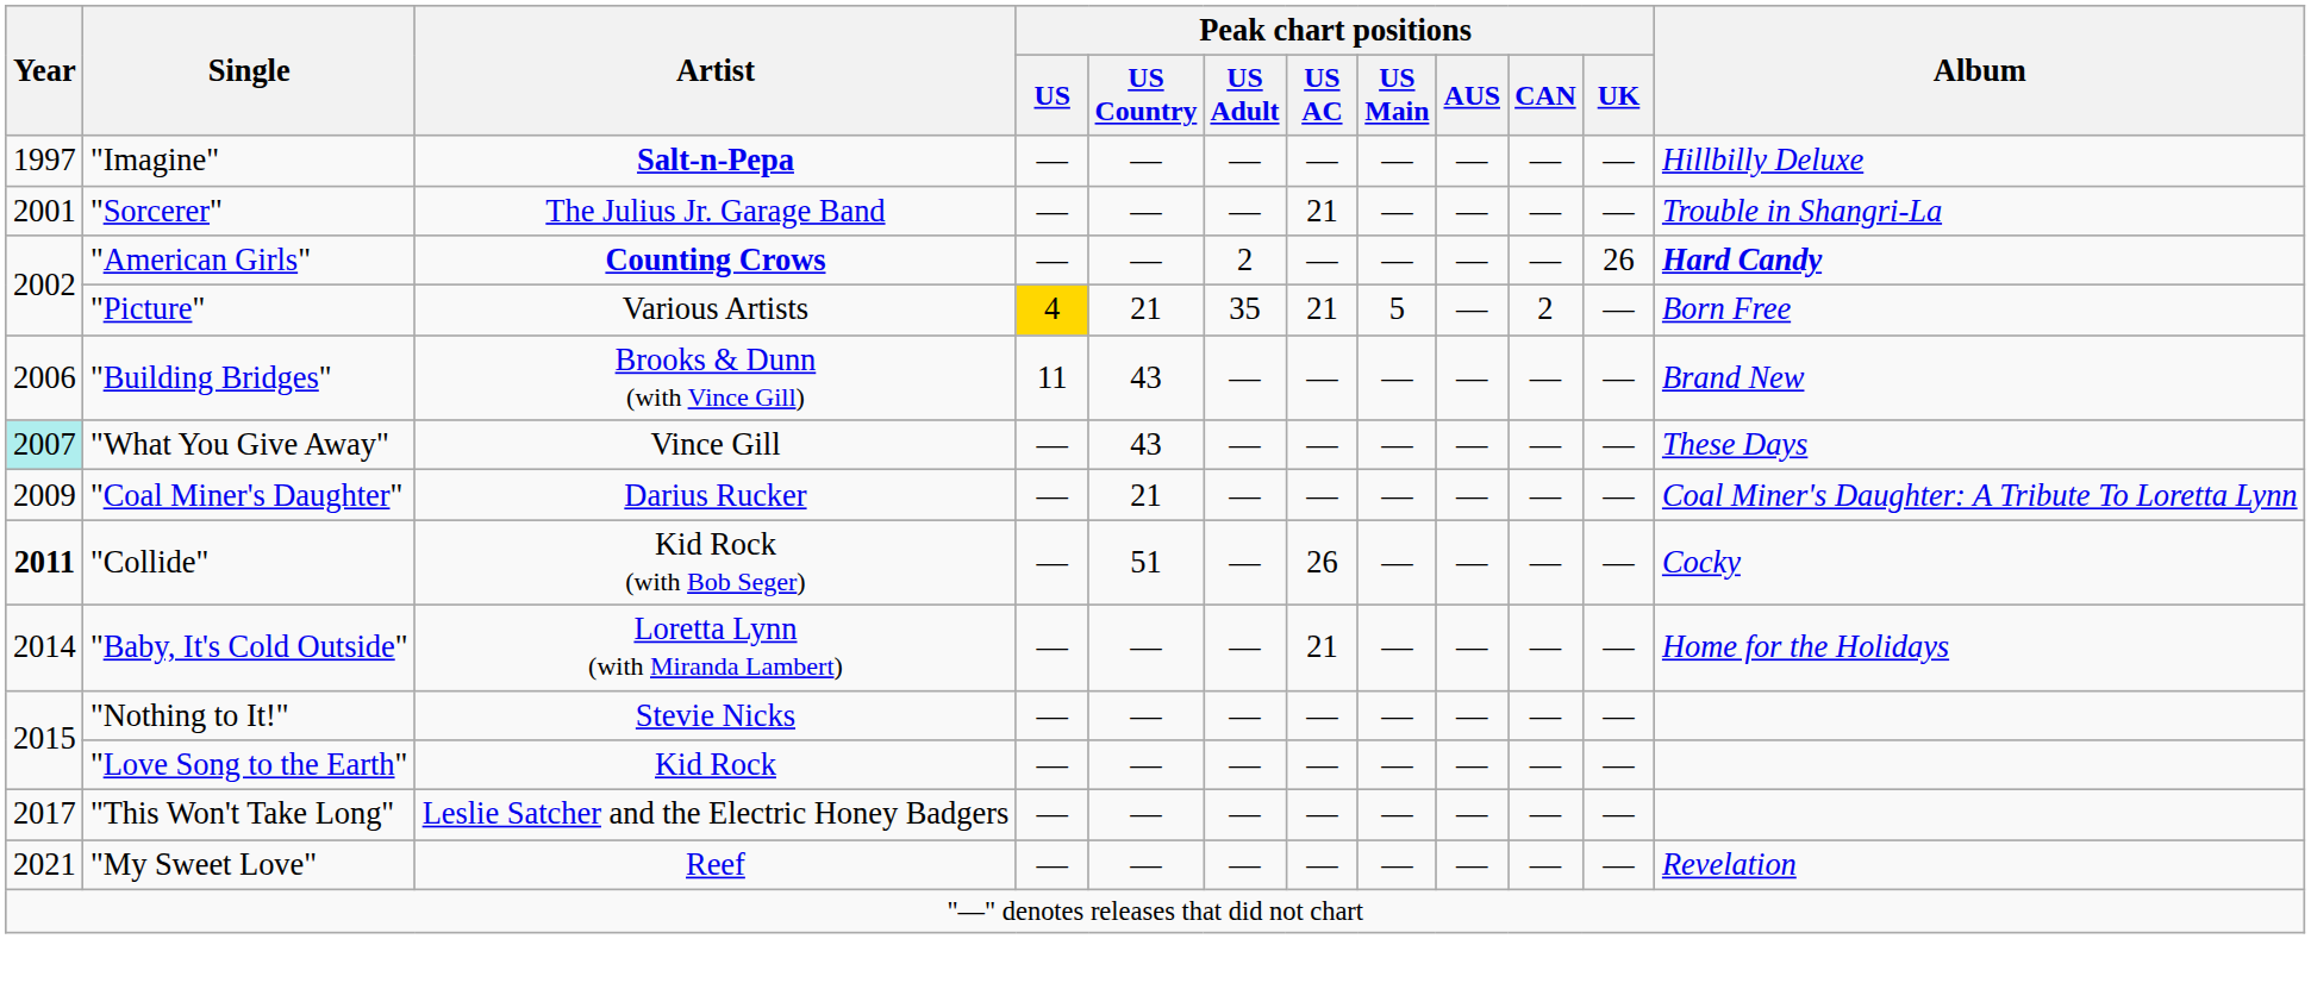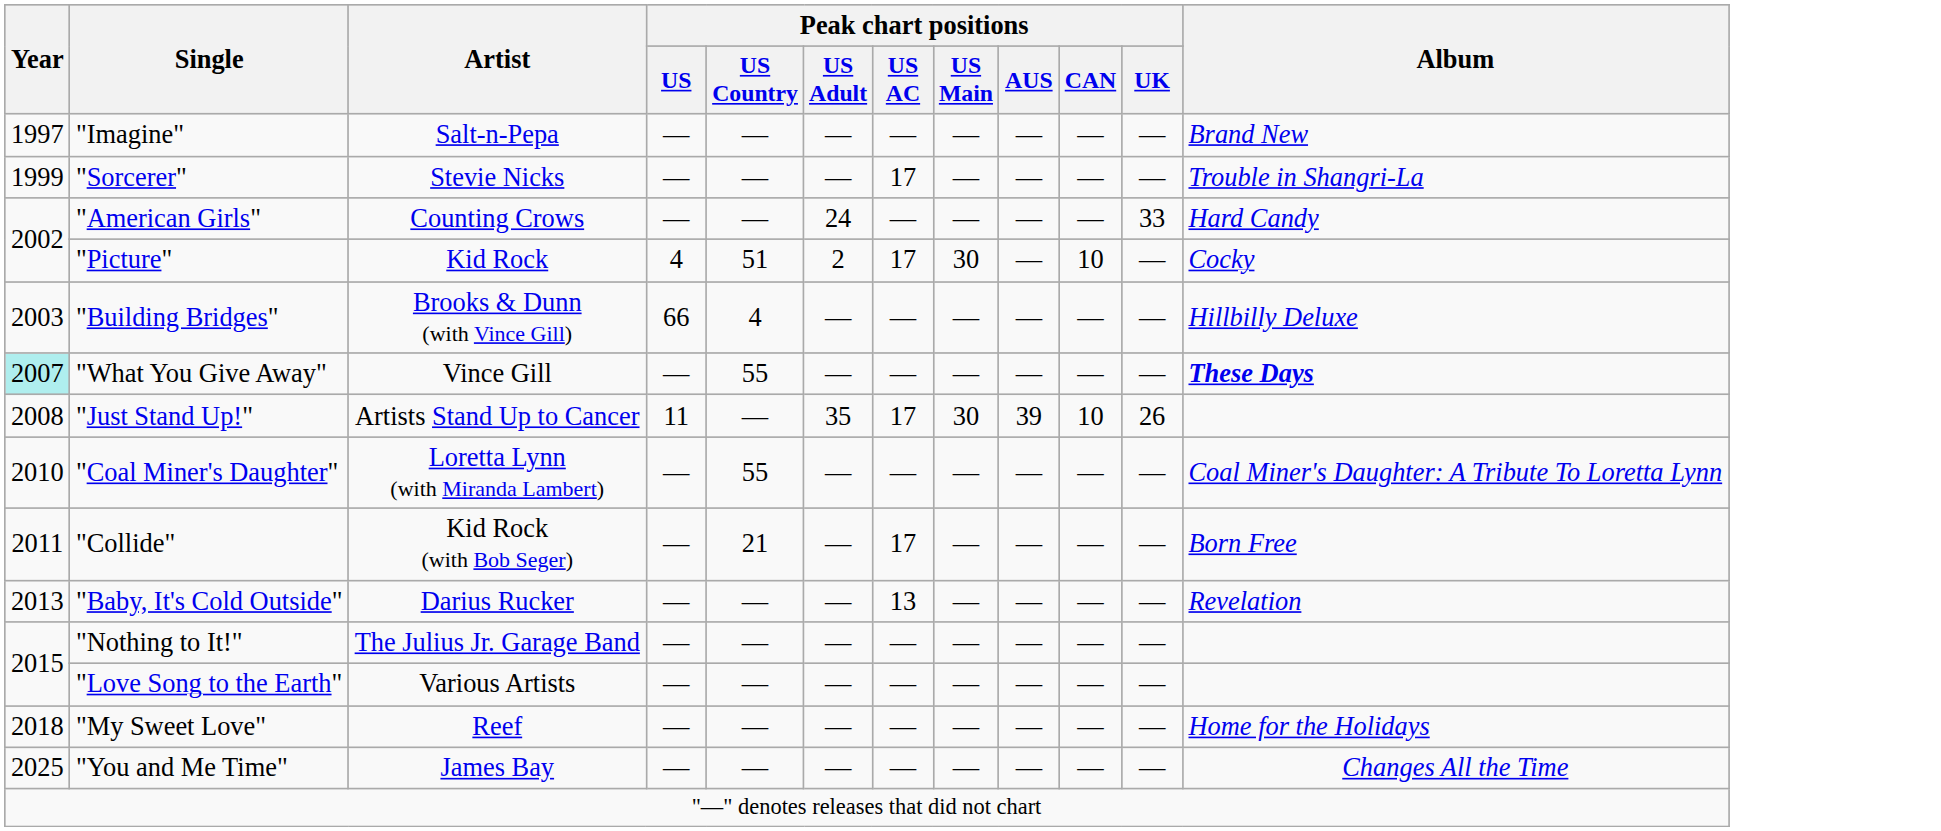 <table class="wikitable" style="text-align:center;">
 <tr>
 <th rowspan="2">Year</th>
 <th rowspan="2">Single</th>
 <th rowspan="2">Artist</th>
 <th colspan="8">Peak chart positions</th>
 <th rowspan="2">Album</th>
 </tr>
 <tr style="font-size:90%;">
 <th style="width:30px;"><a href='#'>US</a></th>
 <th style="width:30px;"><a href='#'>US Country</a></th>
 <th style="width:30px;"><a href='#'>US Adult</a></th>
 <th style="width:30px;"><a href='#'>US AC</a></th>
 <th style="width:30px;"><a href='#'>US Main</a></th>
 <th style="width:30px;"><a href='#'>AUS</a></th>
 <th style="width:30px;"><a href='#'>CAN</a></th>
 <th style="width:30px;"><a href='#'>UK</a></th>
 </tr>
 <tr>
 <td>1997</td>
 <td style="text-align:left;">"Imagine"</td>
-<td><strong><a href='#'>Salt-n-Pepa</a></strong></td>
+<td><a href='#'>Salt-n-Pepa</a></td>
 <td>—</td>
 <td>—</td>
+<td>—</td>
+<td>—</td>
+<td>—</td>
+<td>—</td>
+<td>—</td>
+<td>—</td>
+<td style="text-align:left;"><em><a href='#'>Brand New</a></em></td>
+</tr>
+<tr>
+<td>1999</td>
+<td style="text-align:left;">"<a href='#'>Sorcerer</a>"</td>
+<td><a href='#'>Stevie Nicks</a></td>
+<td>—</td>
+<td>—</td>
+<td>—</td>
+<td>17</td>
+<td>—</td>
+<td>—</td>
+<td>—</td>
+<td>—</td>
+<td style="text-align:left;"><em><a href='#'>Trouble in Shangri-La</a></em></td>
+</tr>
+<tr>
+<td rowspan="2">2002</td>
+<td style="text-align:left;">"<a href='#'>American Girls</a>"</td>
+<td><a href='#'>Counting Crows</a></td>
+<td>—</td>
+<td>—</td>
+<td>24</td>
+<td>—</td>
+<td>—</td>
+<td>—</td>
+<td>—</td>
+<td>33</td>
+<td style="text-align:left;"><em><a href='#'>Hard Candy</a></em></td>
+</tr>
+<tr>
+<td style="text-align:left;">"<a href='#'>Picture</a>"</td>
+<td><a href='#'>Kid Rock</a></td>
+<td>4</td>
+<td>51</td>
+<td>2</td>
+<td>17</td>
+<td>30</td>
+<td>—</td>
+<td>10</td>
+<td>—</td>
+<td style="text-align:left;"><em><a href='#'>Cocky</a></em></td>
+</tr>
+<tr>
+<td>2003</td>
+<td style="text-align:left;">"<a href='#'>Building Bridges</a>"</td>
+<td><a href='#'>Brooks & Dunn</a><br> <small>(with <a href='#'>Vince Gill</a>)</small></td>
+<td>66</td>
+<td>4</td>
 <td>—</td>
 <td>—</td>
 <td>—</td>
 <td>—</td>
 <td>—</td>
 <td>—</td>
 <td style="text-align:left;"><em><a href='#'>Hillbilly Deluxe</a></em></td>
 </tr>
 <tr>
-<td>2001</td>
-<td style="text-align:left;">"<a href='#'>Sorcerer</a>"</td>
-<td><a href='#'>The Julius Jr. Garage Band</a></td>
+<td style="background: paleturquoise;">2007</td>
+<td style="text-align:left;">"What You Give Away"</td>
+<td>Vince Gill</td>
 <td>—</td>
-<td>—</td>
-<td>—</td>
-<td>21</td>
-<td>—</td>
-<td>—</td>
-<td>—</td>
-<td>—</td>
-<td style="text-align:left;"><em><a href='#'>Trouble in Shangri-La</a></em></td>
-</tr>
-<tr>
-<td rowspan="2">2002</td>
-<td style="text-align:left;">"<a href='#'>American Girls</a>"</td>
-<td><strong><a href='#'>Counting Crows</a></strong></td>
-<td>—</td>
-<td>—</td>
-<td>2</td>
-<td>—</td>
-<td>—</td>
-<td>—</td>
-<td>—</td>
-<td>26</td>
-<td style="text-align:left;"><strong><em><a href='#'>Hard Candy</a></em></strong></td>
-</tr>
-<tr>
-<td style="text-align:left;">"<a href='#'>Picture</a>"</td>
-<td>Various Artists</td>
-<td style="background: gold;">4</td>
-<td>21</td>
-<td>35</td>
-<td>21</td>
-<td>5</td>
-<td>—</td>
-<td>2</td>
-<td>—</td>
-<td style="text-align:left;"><em><a href='#'>Born Free</a></em></td>
-</tr>
-<tr>
-<td>2006</td>
-<td style="text-align:left;">"<a href='#'>Building Bridges</a>"</td>
-<td><a href='#'>Brooks & Dunn</a><br> <small>(with <a href='#'>Vince Gill</a>)</small></td>
-<td>11</td>
-<td>43</td>
+<td>55</td>
 <td>—</td>
 <td>—</td>
 <td>—</td>
 <td>—</td>
 <td>—</td>
 <td>—</td>
-<td style="text-align:left;"><em><a href='#'>Brand New</a></em></td>
+<td style="text-align:left;"><strong><em><a href='#'>These Days</a></em></strong></td>
 </tr>
 <tr>
-<td style="background: paleturquoise;">2007</td>
-<td style="text-align:left;">"What You Give Away"</td>
-<td>Vince Gill</td>
+<td>2008</td>
+<td style="text-align:left;">"<a href='#'>Just Stand Up!</a>"</td>
+<td>Artists <a href='#'>Stand Up to Cancer</a></td>
+<td>11</td>
 <td>—</td>
-<td>43</td>
-<td>—</td>
-<td>—</td>
-<td>—</td>
-<td>—</td>
-<td>—</td>
-<td>—</td>
-<td style="text-align:left;"><em><a href='#'>These Days</a></em></td>
+<td>35</td>
+<td>17</td>
+<td>30</td>
+<td>39</td>
+<td>10</td>
+<td>26</td>
+<td></td>
 </tr>
 <tr>
-<td>2009</td>
+<td>2010</td>
 <td style="text-align:left;">"<a href='#'>Coal Miner's Daughter</a>"</td>
-<td><a href='#'>Darius Rucker</a></td>
+<td><a href='#'>Loretta Lynn</a><br> <small>(with <a href='#'>Miranda Lambert</a>)</small></td>
 <td>—</td>
-<td>21</td>
+<td>55</td>
 <td>—</td>
 <td>—</td>
 <td>—</td>
 <td>—</td>
 <td>—</td>
 <td>—</td>
 <td style="text-align:left;"><em><a href='#'>Coal Miner's Daughter: A Tribute To Loretta Lynn</a></em></td>
 </tr>
 <tr>
-<td><strong>2011</strong></td>
+<td>2011</td>
 <td style="text-align:left;">"Collide"</td>
 <td>Kid Rock<br> <small>(with <a href='#'>Bob Seger</a>)</small></td>
 <td>—</td>
-<td>51</td>
+<td>21</td>
 <td>—</td>
-<td>26</td>
+<td>17</td>
 <td>—</td>
 <td>—</td>
 <td>—</td>
 <td>—</td>
-<td style="text-align:left;"><em><a href='#'>Cocky</a></em></td>
+<td style="text-align:left;"><em><a href='#'>Born Free</a></em></td>
 </tr>
 <tr>
-<td>2014</td>
+<td>2013</td>
 <td style="text-align:left;">"<a href='#'>Baby, It's Cold Outside</a>"</td>
-<td><a href='#'>Loretta Lynn</a><br> <small>(with <a href='#'>Miranda Lambert</a>)</small></td>
+<td><a href='#'>Darius Rucker</a></td>
 <td>—</td>
 <td>—</td>
 <td>—</td>
-<td>21</td>
+<td>13</td>
 <td>—</td>
 <td>—</td>
 <td>—</td>
 <td>—</td>
-<td style="text-align:left;"><em><a href='#'>Home for the Holidays</a></em></td>
+<td style="text-align:left;"><em><a href='#'>Revelation</a></em></td>
 </tr>
 <tr>
 <td rowspan="2">2015</td>
 <td style="text-align:left;">"Nothing to It!"</td>
-<td><a href='#'>Stevie Nicks</a></td>
+<td><a href='#'>The Julius Jr. Garage Band</a></td>
 <td>—</td>
 <td>—</td>
 <td>—</td>
 <td>—</td>
 <td>—</td>
 <td>—</td>
 <td>—</td>
 <td>—</td>
 <td></td>
 </tr>
 <tr>
 <td style="text-align:left;">"<a href='#'>Love Song to the Earth</a>"</td>
-<td><a href='#'>Kid Rock</a></td>
+<td>Various Artists</td>
 <td>—</td>
 <td>—</td>
 <td>—</td>
 <td>—</td>
 <td>—</td>
 <td>—</td>
 <td>—</td>
 <td>—</td>
 <td></td>
 </tr>
 <tr>
-<td>2017</td>
-<td style="text-align:left;">"This Won't Take Long"</td>
-<td><a href='#'>Leslie Satcher</a> and the Electric Honey Badgers<br> </td>
-<td>—</td>
-<td>—</td>
-<td>—</td>
-<td>—</td>
-<td>—</td>
-<td>—</td>
-<td>—</td>
-<td>—</td>
-<td></td>
-</tr>
-<tr>
-<td>2021</td>
+<td>2018</td>
 <td style="text-align:left;">"My Sweet Love"</td>
 <td><a href='#'>Reef</a></td>
 <td>—</td>
 <td>—</td>
 <td>—</td>
 <td>—</td>
 <td>—</td>
 <td>—</td>
 <td>—</td>
 <td>—</td>
-<td style="text-align:left;"><em><a href='#'>Revelation</a></em></td>
+<td style="text-align:left;"><em><a href='#'>Home for the Holidays</a></em></td>
+</tr>
+<tr>
+<td>2025</td>
+<td style="text-align:left;">"You and Me Time"</td>
+<td><a href='#'>James Bay</a></td>
+<td>—</td>
+<td>—</td>
+<td>—</td>
+<td>—</td>
+<td>—</td>
+<td>—</td>
+<td>—</td>
+<td>—</td>
+<td><em><a href='#'>Changes All the Time</a></em></td>
 </tr>
 <tr>
 <td colspan="12" style="text-align:center; font-size:85%">"—" denotes releases that did not chart</td>
 </tr>
 </table>
